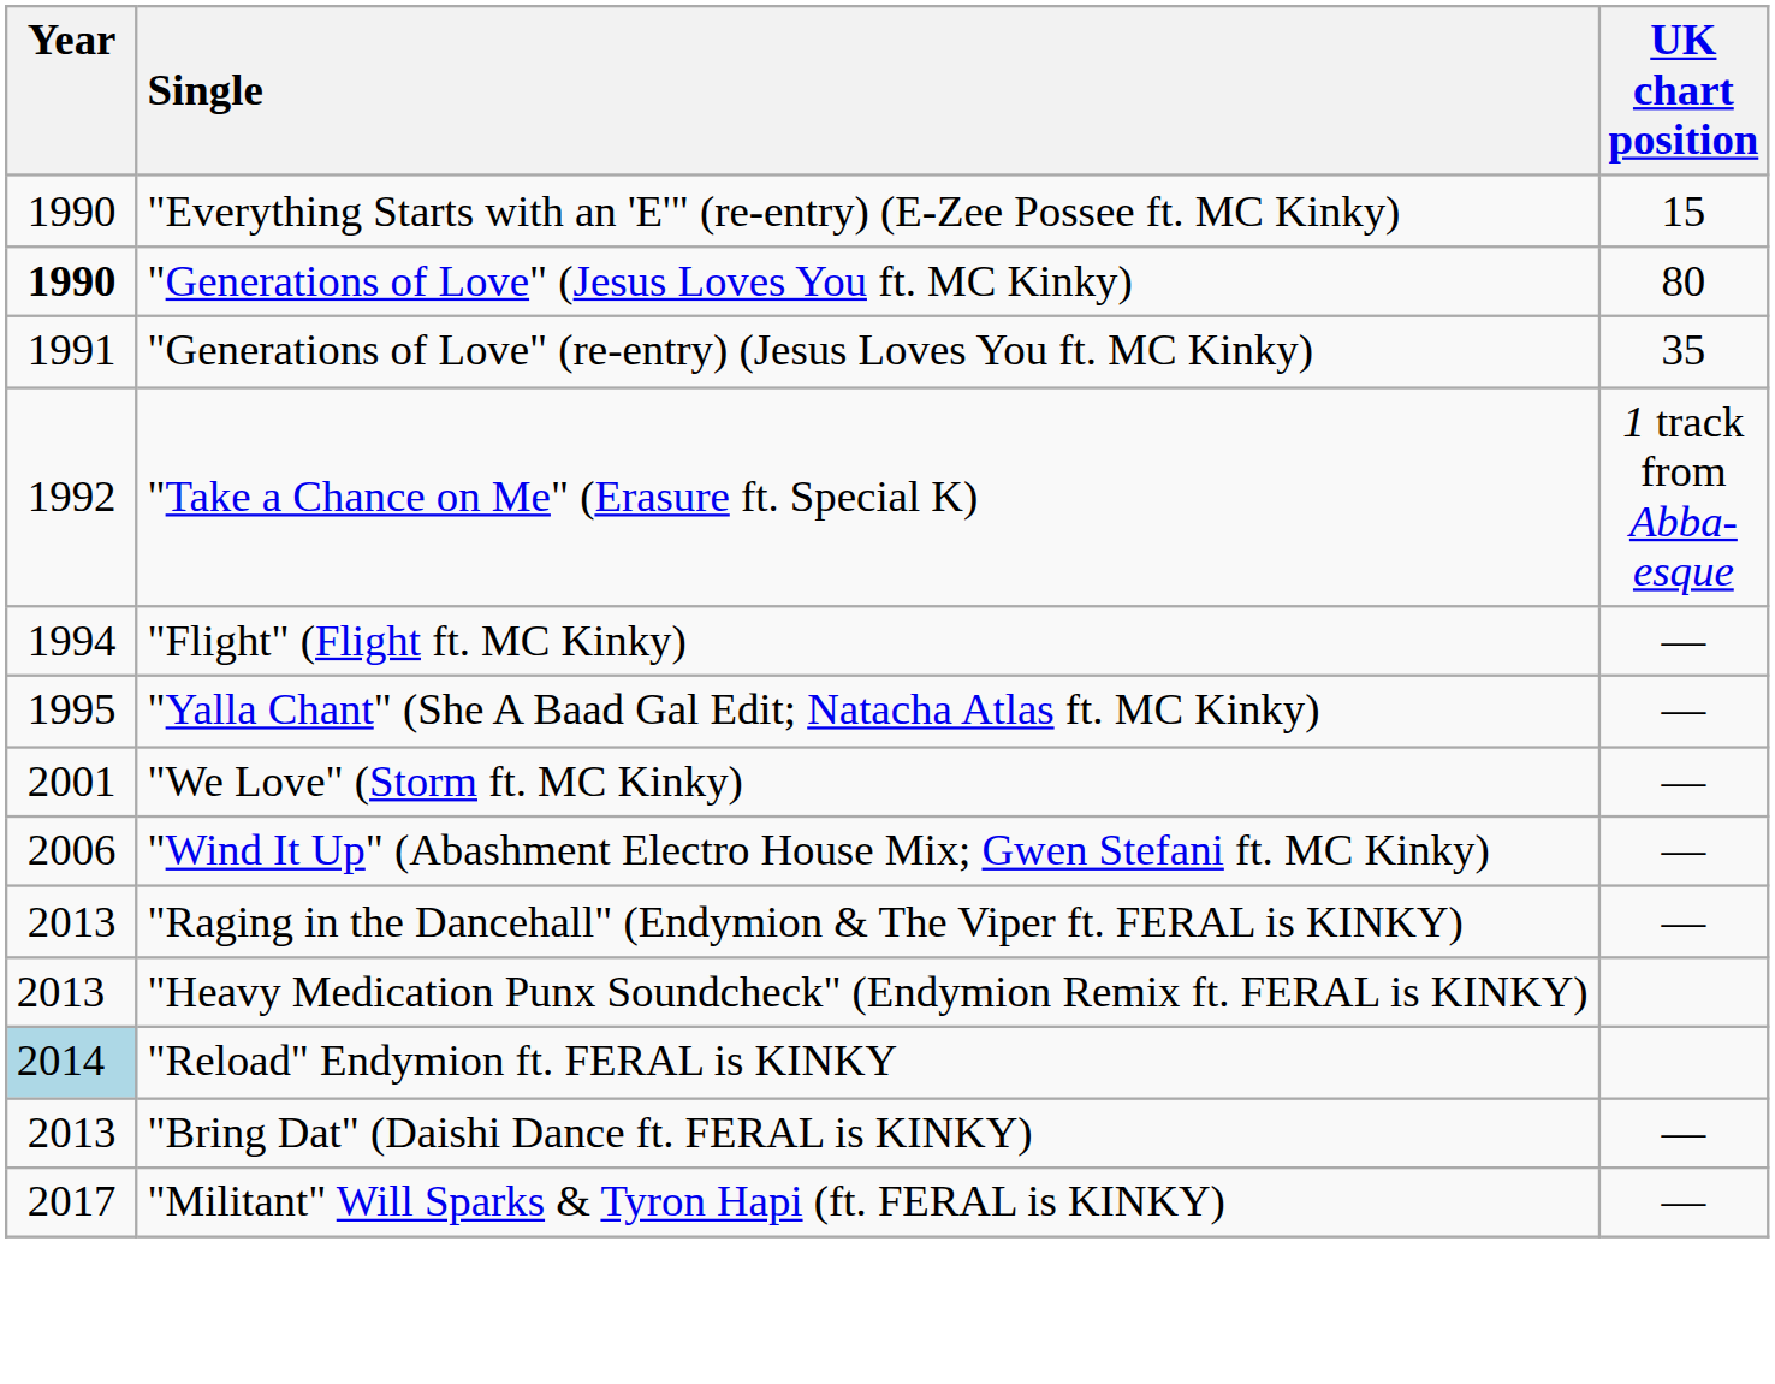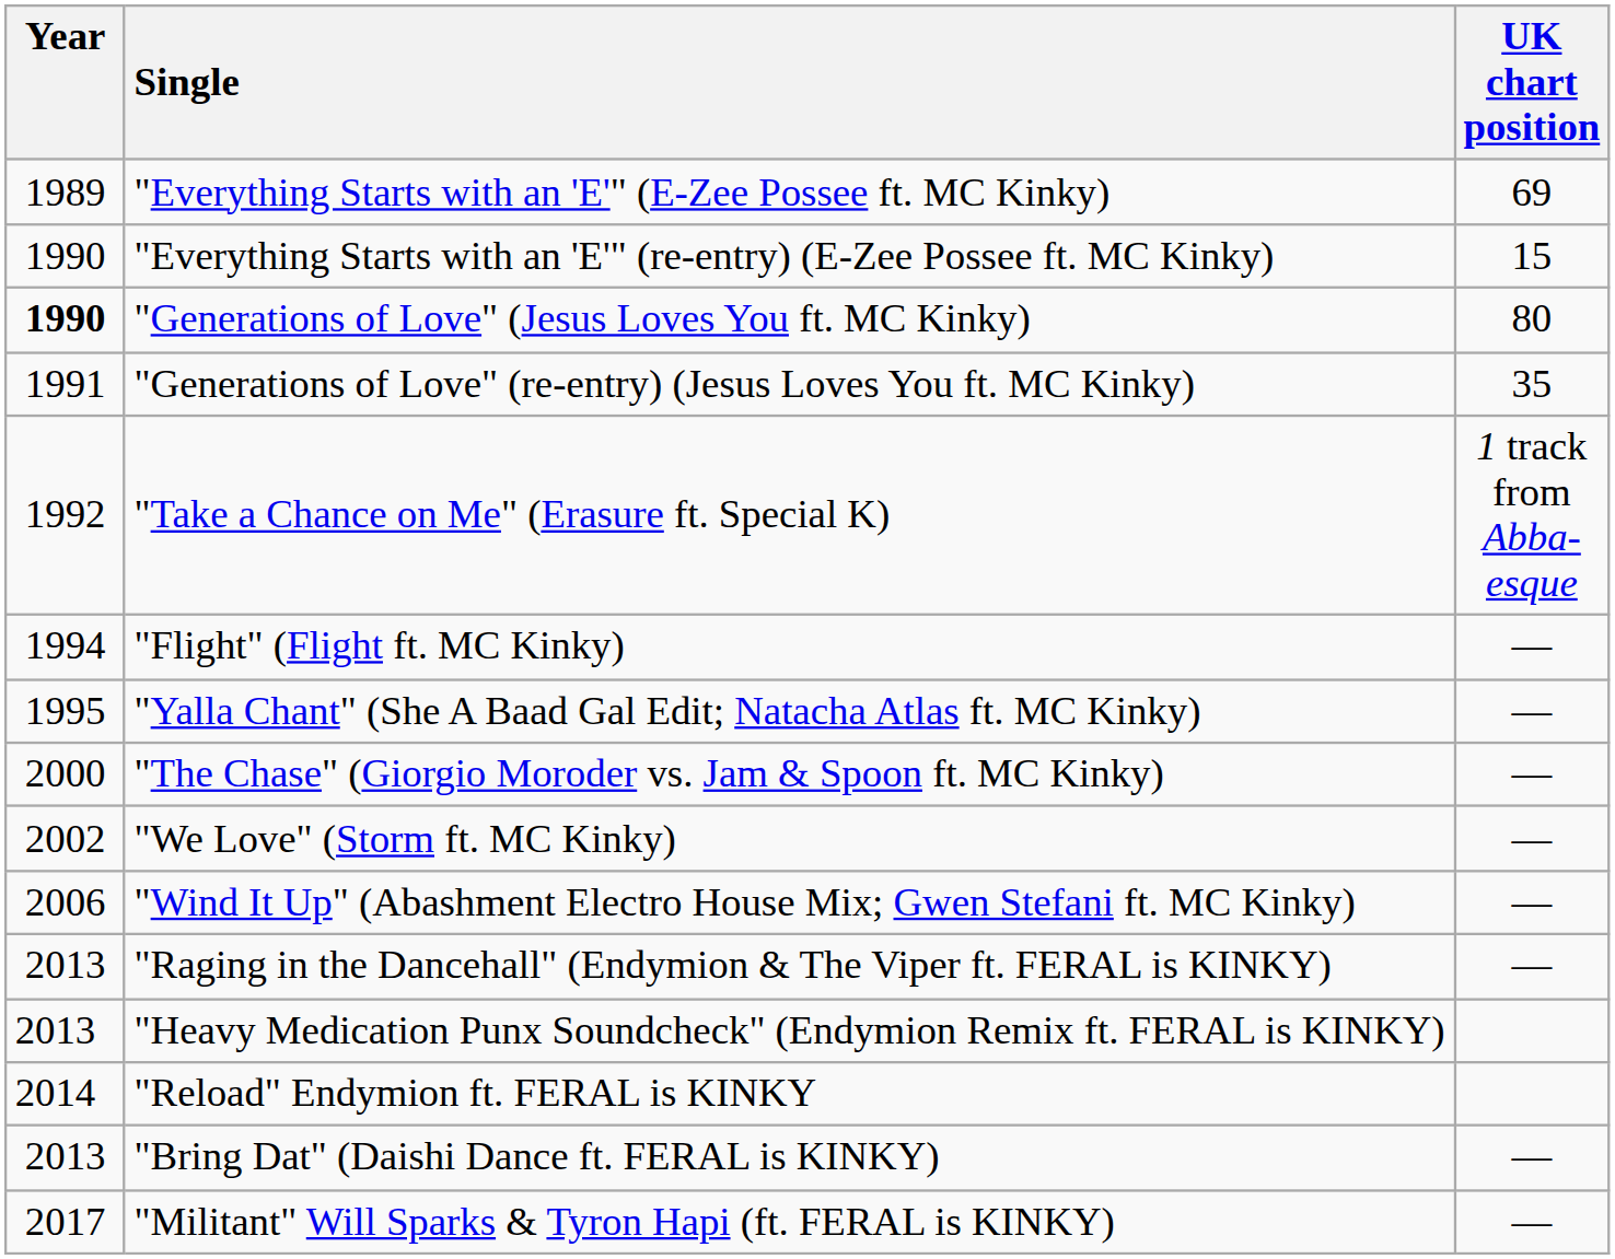 <table class="wikitable">
 <tr>
 <th style="vertical-align:top; text-align:center; width:40px;">Year</th>
 <th style="text-align:left;">Single</th>
 <th style="vertical-align:top; text-align:center; width:40px;"><a href='#'>UK chart position</a></th>
+</tr>
+<tr style="vertical-align:top;">
+<td style="text-align:center; ">1989</td>
+<td style="text-align:left; ">"<a href='#'>Everything Starts with an 'E'</a>" (<a href='#'>E-Zee Possee</a> ft. MC Kinky)</td>
+<td style="text-align:center; ">69</td>
 </tr>
 <tr style="vertical-align:top;">
 <td style="text-align:center; ">1990</td>
 <td style="text-align:left; ">"Everything Starts with an 'E'" (re-entry) (E-Zee Possee ft. MC Kinky)</td>
 <td style="text-align:center; ">15</td>
 </tr>
 <tr style="vertical-align:top;">
 <td style="text-align:center; "><strong>1990</strong></td>
 <td style="text-align:left; ">"<a href='#'>Generations of Love</a>" (<a href='#'>Jesus Loves You</a> ft. MC Kinky)</td>
 <td style="text-align:center; ">80</td>
 </tr>
 <tr style="vertical-align:top;">
 <td style="text-align:center; ">1991</td>
 <td style="text-align:left; ">"Generations of Love" (re-entry) (Jesus Loves You ft. MC Kinky)</td>
 <td style="text-align:center; ">35</td>
 </tr>
 <tr>
 <td style="text-align:center;">1992</td>
 <td style="text-align:left;">"<a href='#'>Take a Chance on Me</a>" (<a href='#'>Erasure</a> ft. Special K)</td>
 <td style="text-align:center;"><em>1</em> track from <em><a href='#'>Abba-esque</a></em></td>
 </tr>
 <tr>
 <td style="text-align:center;">1994</td>
 <td style="text-align:left;">"Flight" (<a href='#'>Flight</a> ft. MC Kinky)</td>
 <td style="text-align:center;">—</td>
 </tr>
 <tr style="vertical-align:top;">
 <td style="text-align:center; ">1995</td>
 <td style="text-align:left; ">"<a href='#'>Yalla Chant</a>" (She A Baad Gal Edit; <a href='#'>Natacha Atlas</a> ft. MC Kinky)</td>
 <td style="text-align:center; ">—</td>
 </tr>
 <tr>
-<td style="text-align:center;">2001</td>
+<td style="text-align:center;">2000</td>
+<td style="text-align:left;">"<a href='#'>The Chase</a>" (<a href='#'>Giorgio Moroder</a> vs. <a href='#'>Jam & Spoon</a> ft. MC Kinky)</td>
+<td style="text-align:center;">—</td>
+</tr>
+<tr>
+<td style="text-align:center;">2002</td>
 <td style="text-align:left;">"We Love" (<a href='#'>Storm</a> ft. MC Kinky)</td>
 <td style="text-align:center;">—</td>
 </tr>
 <tr>
 <td style="text-align:center;">2006</td>
 <td style="text-align:left;">"<a href='#'>Wind It Up</a>" (Abashment Electro House Mix; <a href='#'>Gwen Stefani</a> ft. MC Kinky)</td>
 <td style="text-align:center;">—</td>
 </tr>
 <tr>
 <td style="text-align:center;">2013</td>
 <td style="text-align:left;">"Raging in the Dancehall" (Endymion & The Viper ft. FERAL is KINKY)</td>
 <td style="text-align:center;">—</td>
 </tr>
 <tr>
 <td>2013</td>
 <td>"Heavy Medication Punx Soundcheck" (Endymion Remix ft. FERAL is KINKY)</td>
 <td></td>
 </tr>
 <tr>
-<td style="background: lightblue;">2014</td>
+<td>2014</td>
 <td>"Reload" Endymion ft. FERAL is KINKY</td>
 <td></td>
 </tr>
 <tr>
 <td style="text-align:center;">2013</td>
 <td style="text-align:left;">"Bring Dat" (Daishi Dance ft. FERAL is KINKY)</td>
 <td style="text-align:center;">—</td>
 </tr>
 <tr>
 <td style="text-align:center;">2017</td>
 <td style="text-align:left;">"Militant" <a href='#'>Will Sparks</a> & <a href='#'>Tyron Hapi</a> (ft. FERAL is KINKY)</td>
 <td style="text-align:center;">—</td>
 </tr>
 </table>
